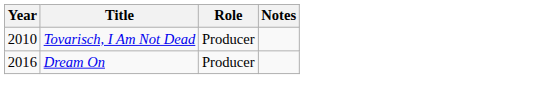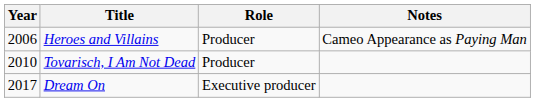 <table class="wikitable sortable">
 <tr>
 <th>Year</th>
 <th>Title</th>
 <th>Role</th>
 <th>Notes</th>
 </tr>
 <tr>
+<td>2006</td>
+<td><em><a href='#'>Heroes and Villains</a></em></td>
+<td>Producer</td>
+<td>Cameo Appearance as <em>Paying Man</em></td>
+</tr>
+<tr>
 <td>2010</td>
 <td><em><a href='#'>Tovarisch, I Am Not Dead</a></em></td>
 <td>Producer</td>
 <td></td>
 </tr>
 <tr>
-<td>2016</td>
+<td>2017</td>
 <td><em><a href='#'>Dream On</a></em></td>
-<td>Producer</td>
+<td>Executive producer</td>
 <td></td>
 </tr>
 </table>
